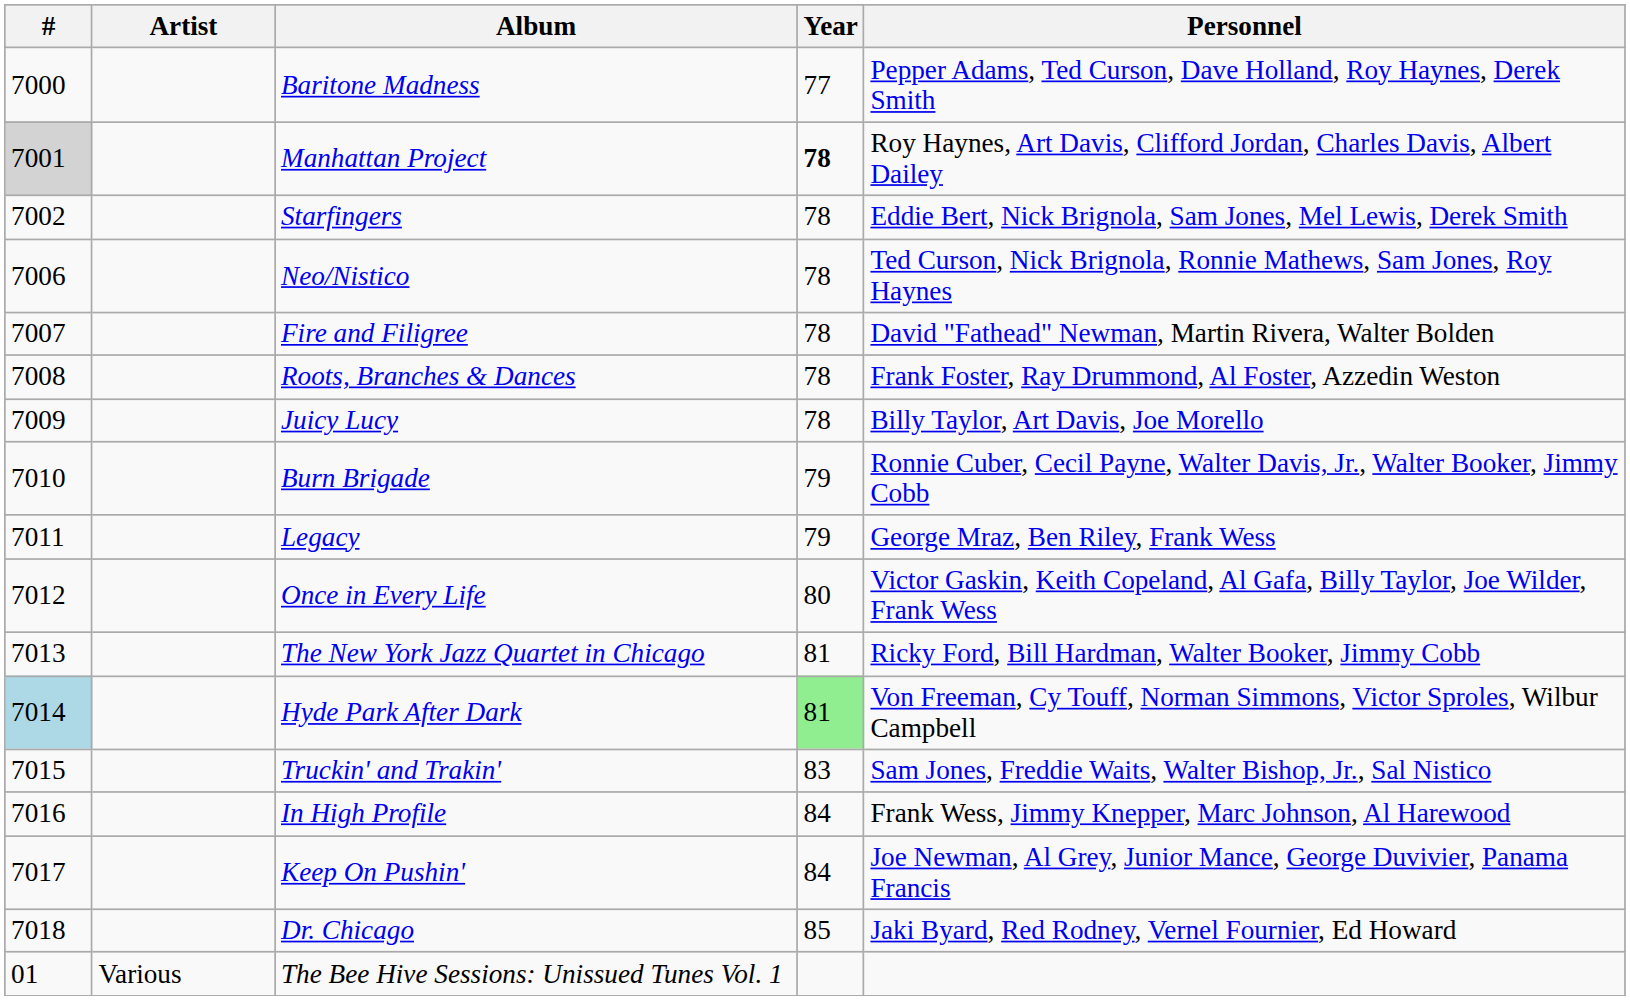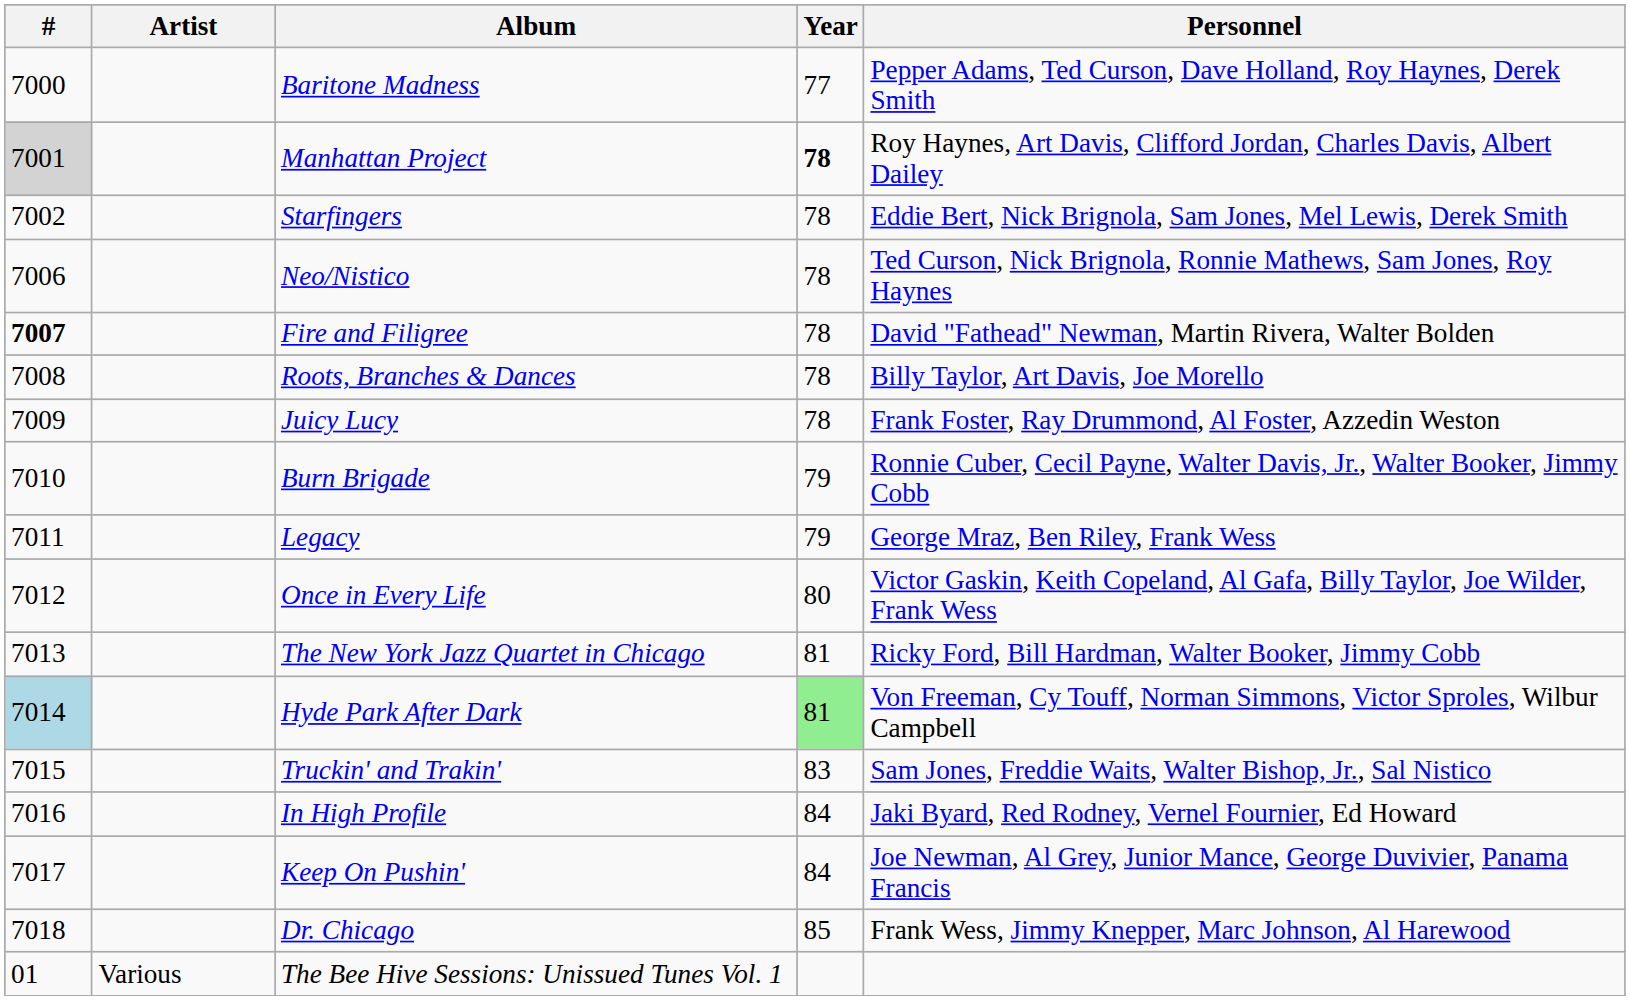 <table class="wikitable sortable">
 <tr>
 <th align="center" valign="bottom" width="10">#</th>
 <th align="center" valign="bottom" width="100">Artist</th>
 <th align="center" valign="bottom" width="300">Album</th>
 <th align="center" valign="bottom" width="10">Year</th>
 <th align="center" valign="bottom" width="440">Personnel</th>
 </tr>
 <tr>
 <td>7000</td>
 <td></td>
 <td><em><a href='#'>Baritone Madness</a></em></td>
 <td>77</td>
 <td><a href='#'>Pepper Adams</a>, <a href='#'>Ted Curson</a>, <a href='#'>Dave Holland</a>, <a href='#'>Roy Haynes</a>, <a href='#'>Derek Smith</a></td>
 </tr>
 <tr>
 <td style="background: lightgrey;">7001   </td>
 <td></td>
 <td><em><a href='#'>Manhattan Project</a></em></td>
 <td><strong>78</strong></td>
 <td>Roy Haynes, <a href='#'>Art Davis</a>, <a href='#'>Clifford Jordan</a>, <a href='#'>Charles Davis</a>, <a href='#'>Albert Dailey</a></td>
 </tr>
 <tr>
 <td>7002</td>
 <td></td>
 <td><em><a href='#'>Starfingers</a></em></td>
 <td>78</td>
 <td><a href='#'>Eddie Bert</a>, <a href='#'>Nick Brignola</a>, <a href='#'>Sam Jones</a>, <a href='#'>Mel Lewis</a>, <a href='#'>Derek Smith</a></td>
 </tr>
 <tr>
 <td>7006</td>
 <td></td>
 <td><em><a href='#'>Neo/Nistico</a></em></td>
 <td>78</td>
 <td><a href='#'>Ted Curson</a>, <a href='#'>Nick Brignola</a>, <a href='#'>Ronnie Mathews</a>, <a href='#'>Sam Jones</a>, <a href='#'>Roy Haynes</a></td>
 </tr>
 <tr>
-<td>7007</td>
+<td><strong>7007</strong></td>
 <td></td>
 <td><em><a href='#'>Fire and Filigree</a></em></td>
 <td>78</td>
 <td><a href='#'>David "Fathead" Newman</a>, Martin Rivera, Walter Bolden</td>
 </tr>
 <tr>
 <td>7008</td>
 <td></td>
 <td><em><a href='#'>Roots, Branches & Dances</a></em></td>
 <td>78</td>
-<td><a href='#'>Frank Foster</a>, <a href='#'>Ray Drummond</a>, <a href='#'>Al Foster</a>, Azzedin Weston</td>
+<td><a href='#'>Billy Taylor</a>, <a href='#'>Art Davis</a>, <a href='#'>Joe Morello</a></td>
 </tr>
 <tr>
 <td>7009</td>
 <td></td>
 <td><em><a href='#'>Juicy Lucy</a></em></td>
 <td>78</td>
-<td><a href='#'>Billy Taylor</a>, <a href='#'>Art Davis</a>, <a href='#'>Joe Morello</a></td>
+<td><a href='#'>Frank Foster</a>, <a href='#'>Ray Drummond</a>, <a href='#'>Al Foster</a>, Azzedin Weston</td>
 </tr>
 <tr>
 <td>7010</td>
 <td></td>
 <td><em><a href='#'>Burn Brigade</a></em></td>
 <td>79</td>
 <td><a href='#'>Ronnie Cuber</a>, <a href='#'>Cecil Payne</a>, <a href='#'>Walter Davis, Jr.</a>, <a href='#'>Walter Booker</a>, <a href='#'>Jimmy Cobb</a></td>
 </tr>
 <tr>
 <td>7011</td>
 <td></td>
 <td><em><a href='#'>Legacy</a></em></td>
 <td>79</td>
 <td><a href='#'>George Mraz</a>, <a href='#'>Ben Riley</a>, <a href='#'>Frank Wess</a></td>
 </tr>
 <tr>
 <td>7012</td>
 <td></td>
 <td><em><a href='#'>Once in Every Life</a></em></td>
 <td>80</td>
 <td><a href='#'>Victor Gaskin</a>, <a href='#'>Keith Copeland</a>, <a href='#'>Al Gafa</a>, <a href='#'>Billy Taylor</a>, <a href='#'>Joe Wilder</a>, <a href='#'>Frank Wess</a></td>
 </tr>
 <tr>
 <td>7013</td>
 <td></td>
 <td><em><a href='#'>The New York Jazz Quartet in Chicago</a></em></td>
 <td>81</td>
 <td><a href='#'>Ricky Ford</a>, <a href='#'>Bill Hardman</a>, <a href='#'>Walter Booker</a>, <a href='#'>Jimmy Cobb</a></td>
 </tr>
 <tr>
 <td style="background: lightblue;">7014</td>
 <td></td>
 <td><em><a href='#'>Hyde Park After Dark</a></em></td>
 <td style="background: lightgreen;">81</td>
 <td><a href='#'>Von Freeman</a>, <a href='#'>Cy Touff</a>, <a href='#'>Norman Simmons</a>, <a href='#'>Victor Sproles</a>, Wilbur Campbell</td>
 </tr>
 <tr>
 <td>7015</td>
 <td></td>
 <td><em><a href='#'>Truckin' and Trakin'</a></em></td>
 <td>83</td>
 <td><a href='#'>Sam Jones</a>, <a href='#'>Freddie Waits</a>, <a href='#'>Walter Bishop, Jr.</a>, <a href='#'>Sal Nistico</a></td>
 </tr>
 <tr>
 <td>7016</td>
 <td></td>
 <td><em><a href='#'>In High Profile</a></em></td>
 <td>84</td>
-<td>Frank Wess, <a href='#'>Jimmy Knepper</a>, <a href='#'>Marc Johnson</a>, <a href='#'>Al Harewood</a></td>
+<td><a href='#'>Jaki Byard</a>, <a href='#'>Red Rodney</a>, <a href='#'>Vernel Fournier</a>, Ed Howard</td>
 </tr>
 <tr>
 <td>7017</td>
 <td></td>
 <td><em><a href='#'>Keep On Pushin'</a></em></td>
 <td>84</td>
 <td><a href='#'>Joe Newman</a>, <a href='#'>Al Grey</a>, <a href='#'>Junior Mance</a>, <a href='#'>George Duvivier</a>, <a href='#'>Panama Francis</a></td>
 </tr>
 <tr>
 <td>7018</td>
 <td></td>
 <td><em><a href='#'>Dr. Chicago</a></em></td>
 <td>85</td>
-<td><a href='#'>Jaki Byard</a>, <a href='#'>Red Rodney</a>, <a href='#'>Vernel Fournier</a>, Ed Howard</td>
+<td>Frank Wess, <a href='#'>Jimmy Knepper</a>, <a href='#'>Marc Johnson</a>, <a href='#'>Al Harewood</a></td>
 </tr>
 <tr>
 <td>01</td>
 <td>Various</td>
 <td><em>The Bee Hive Sessions: Unissued Tunes Vol. 1</em></td>
 <td></td>
 <td></td>
 </tr>
 <tr>
 </tr>
 </table>
